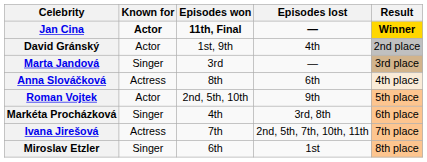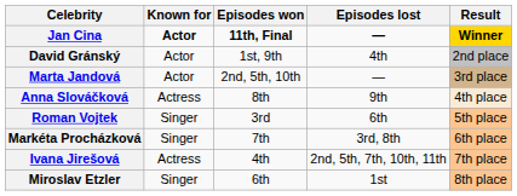 <table class="wikitable" style="text-align:center;">
 <tr>
 <th>Celebrity</th>
 <th>Known for</th>
 <th>Episodes won</th>
 <th>Episodes lost</th>
 <th>Result</th>
 </tr>
 <tr>
 <th><a href='#'>Jan Cina</a></th>
 <td><strong>Actor</strong></td>
 <td><strong>11th, Final</strong></td>
 <td><strong>—</strong></td>
 <td style="background:gold;"><strong>Winner</strong></td>
 </tr>
 <tr>
 <th>David Gránský</th>
 <td>Actor</td>
 <td>1st, 9th</td>
 <td>4th</td>
 <td style="background:silver;">2nd place</td>
 </tr>
 <tr>
 <th><a href='#'>Marta Jandová</a></th>
-<td>Singer</td>
-<td>3rd</td>
+<td>Actor</td>
+<td>2nd, 5th, 10th</td>
 <td>—</td>
 <td bgcolor=tan>3rd place</td>
 </tr>
 <tr>
 <th><a href='#'>Anna Slováčková</a></th>
 <td>Actress</td>
 <td>8th</td>
-<td>6th</td>
+<td>9th</td>
 <td style="background:antiquewhite;">4th place</td>
 </tr>
 <tr>
 <th><a href='#'>Roman Vojtek</a></th>
-<td>Actor</td>
-<td>2nd, 5th, 10th</td>
-<td>9th</td>
+<td>Singer</td>
+<td>3rd</td>
+<td>6th</td>
 <td style="background:#fdc58f;">5th place</td>
 </tr>
 <tr>
 <th>Markéta Procházková</th>
 <td>Singer</td>
-<td>4th</td>
+<td>7th</td>
 <td>3rd, 8th</td>
 <td style="background:#fdc58f;">6th place</td>
 </tr>
 <tr>
 <th><a href='#'>Ivana Jirešová</a></th>
 <td>Actress</td>
-<td>7th</td>
+<td>4th</td>
 <td>2nd, 5th, 7th, 10th, 11th</td>
 <td style="background:#fdc58f;">7th place</td>
 </tr>
 <tr>
 <th>Miroslav Etzler</th>
 <td>Singer</td>
 <td>6th</td>
 <td>1st</td>
 <td style="background:#fdc58f;">8th place</td>
 </tr>
 </table>
